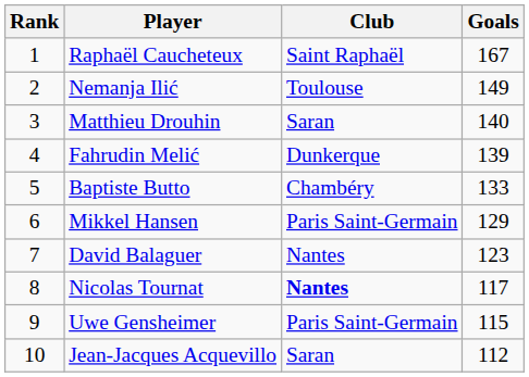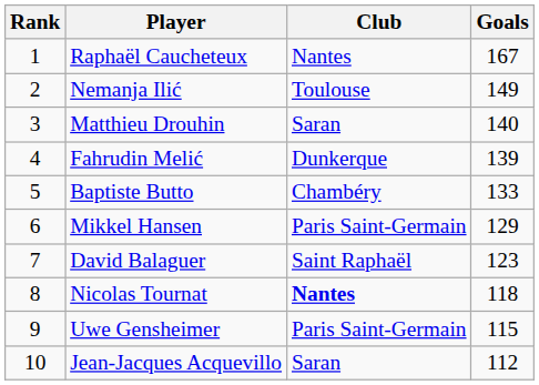 <table class="wikitable" style="text-align:center">
 <tr>
 <th>Rank</th>
 <th>Player</th>
 <th>Club</th>
 <th>Goals</th>
 </tr>
 <tr>
 <td rowspan="1">1</td>
 <td align="left"> <a href='#'>Raphaël Caucheteux</a></td>
-<td align="left"><a href='#'>Saint Raphaël</a></td>
+<td align="left"><a href='#'>Nantes</a></td>
 <td rowspan="1">167</td>
 </tr>
 <tr>
 <td rowspan="1">2</td>
 <td align="left"> <a href='#'>Nemanja Ilić</a></td>
 <td align="left"><a href='#'>Toulouse</a></td>
 <td rowspan="1">149</td>
 </tr>
 <tr>
 <td rowspan="1">3</td>
 <td align="left"> <a href='#'>Matthieu Drouhin</a></td>
 <td align="left"><a href='#'>Saran</a></td>
 <td rowspan="1">140</td>
 </tr>
 <tr>
 <td rowspan="1">4</td>
 <td align="left"> <a href='#'>Fahrudin Melić</a></td>
 <td align="left"><a href='#'>Dunkerque</a></td>
 <td rowspan="1">139</td>
 </tr>
 <tr>
 <td rowspan="1">5</td>
 <td align="left"> <a href='#'>Baptiste Butto</a></td>
 <td align="left"><a href='#'>Chambéry</a></td>
 <td rowspan="1">133</td>
 </tr>
 <tr>
 <td rowspan="1">6</td>
 <td align="left"> <a href='#'>Mikkel Hansen</a></td>
 <td align="left"><a href='#'>Paris Saint-Germain</a></td>
 <td rowspan="1">129</td>
 </tr>
 <tr>
 <td rowspan="1">7</td>
 <td align="left"> <a href='#'>David Balaguer</a></td>
-<td align="left"><a href='#'>Nantes</a></td>
+<td align="left"><a href='#'>Saint Raphaël</a></td>
 <td rowspan="1">123</td>
 </tr>
 <tr>
 <td rowspan="1">8</td>
 <td align="left"> <a href='#'>Nicolas Tournat</a></td>
 <td align="left"><strong><a href='#'>Nantes</a></strong></td>
-<td rowspan="1">117</td>
+<td rowspan="1">118</td>
 </tr>
 <tr>
 <td rowspan="1">9</td>
 <td align="left"> <a href='#'>Uwe Gensheimer</a></td>
 <td align="left"><a href='#'>Paris Saint-Germain</a></td>
 <td rowspan="1">115</td>
 </tr>
 <tr>
 <td rowspan="1">10</td>
 <td align="left"> <a href='#'>Jean-Jacques Acquevillo</a></td>
 <td align="left"><a href='#'>Saran</a></td>
 <td rowspan="1">112</td>
 </tr>
 </table>
